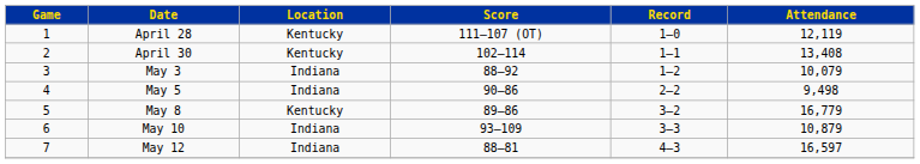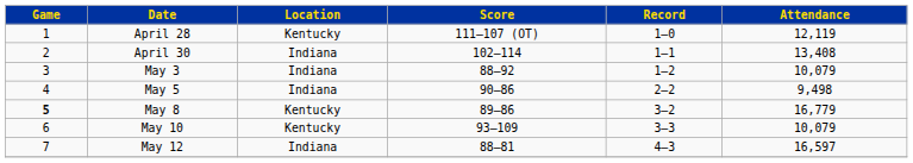 <table class="wikitable" width="80%">
 <tr align="center"  style="background:#0032A0;color:#FEDD00;">
 <td><strong>Game</strong></td>
 <td><strong>Date</strong></td>
 <td><strong>Location</strong></td>
 <td><strong>Score</strong></td>
 <td><strong>Record</strong></td>
 <td><strong>Attendance</strong></td>
 </tr>
 <tr style="text-align:center;" bgcolor="">
 <td>1</td>
 <td>April 28</td>
 <td>Kentucky</td>
 <td>111–107 (OT)</td>
 <td>1–0</td>
 <td>12,119</td>
 </tr>
 <tr align="center" bgcolor="">
 <td>2</td>
 <td>April 30</td>
-<td>Kentucky</td>
+<td>Indiana</td>
 <td>102–114</td>
 <td>1–1</td>
 <td>13,408</td>
 </tr>
 <tr align="center" bgcolor="">
 <td>3</td>
 <td>May 3</td>
 <td>Indiana</td>
 <td>88–92</td>
 <td>1–2</td>
 <td>10,079</td>
 </tr>
 <tr align="center" bgcolor="">
 <td>4</td>
 <td>May 5</td>
 <td>Indiana</td>
 <td>90–86</td>
 <td>2–2</td>
 <td>9,498</td>
 </tr>
 <tr align="center" bgcolor="">
-<td>5</td>
+<td><strong>5</strong></td>
 <td>May 8</td>
 <td>Kentucky</td>
 <td>89–86</td>
 <td>3–2</td>
 <td>16,779</td>
 </tr>
 <tr align="center" bgcolor="">
 <td>6</td>
 <td>May 10</td>
-<td>Indiana</td>
+<td>Kentucky</td>
 <td>93–109</td>
 <td>3–3</td>
-<td>10,879</td>
+<td>10,079</td>
 </tr>
 <tr align="center" bgcolor="">
 <td>7</td>
 <td>May 12</td>
 <td>Indiana</td>
 <td>88–81</td>
 <td>4–3</td>
 <td>16,597</td>
 </tr>
 <tr align="center" bgcolor="">
 </tr>
 </table>
